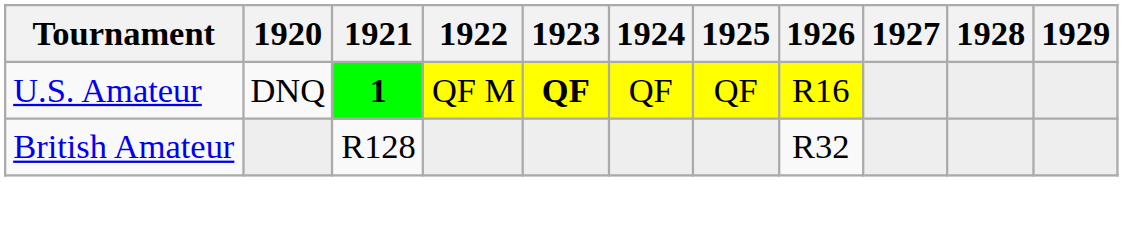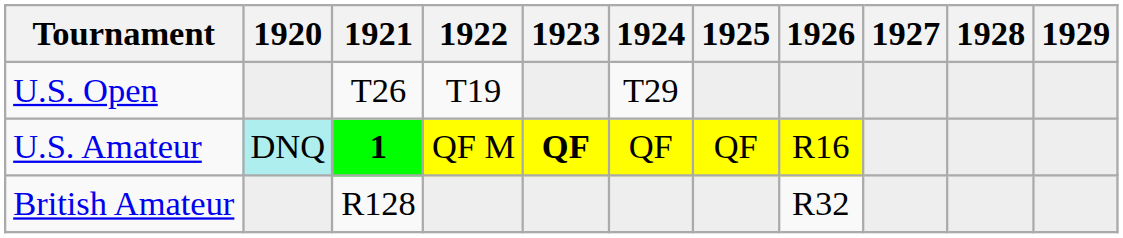 <table class="wikitable" style="font-size:95%;text-align:center;">
 <tr>
 <th>Tournament</th>
 <th>1920</th>
 <th>1921</th>
 <th>1922</th>
 <th>1923</th>
 <th>1924</th>
 <th>1925</th>
 <th>1926</th>
 <th>1927</th>
 <th>1928</th>
 <th>1929</th>
 </tr>
 <tr>
+<td align=left><a href='#'>U.S. Open</a></td>
+<td style="background:#eeeeee;"></td>
+<td>T26</td>
+<td>T19</td>
+<td style="background:#eeeeee;"></td>
+<td>T29</td>
+<td style="background:#eeeeee;"></td>
+<td style="background:#eeeeee;"></td>
+<td style="background:#eeeeee;"></td>
+<td style="background:#eeeeee;"></td>
+<td style="background:#eeeeee;"></td>
+</tr>
+<tr>
 <td align=left><a href='#'>U.S. Amateur</a></td>
-<td>DNQ</td>
+<td style="background: paleturquoise;">DNQ</td>
 <td align="center" style="background:lime;"><strong>1</strong></td>
 <td align="center" style="background:yellow;">QF <span>M</span></td>
 <td align="center" style="background:yellow;"><strong>QF</strong></td>
 <td align="center" style="background:yellow;">QF</td>
 <td align="center" style="background:yellow;">QF</td>
 <td align="center" style="background:yellow;">R16</td>
 <td style="background:#eeeeee;"></td>
 <td style="background:#eeeeee;"></td>
 <td style="background:#eeeeee;"></td>
 </tr>
 <tr>
 <td align=left><a href='#'>British Amateur</a></td>
 <td style="background:#eeeeee;"></td>
 <td>R128</td>
 <td style="background:#eeeeee;"></td>
 <td style="background:#eeeeee;"></td>
 <td style="background:#eeeeee;"></td>
 <td style="background:#eeeeee;"></td>
 <td>R32</td>
 <td style="background:#eeeeee;"></td>
 <td style="background:#eeeeee;"></td>
 <td style="background:#eeeeee;"></td>
 </tr>
 </table>
